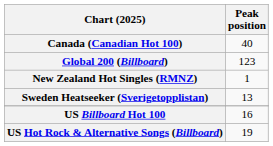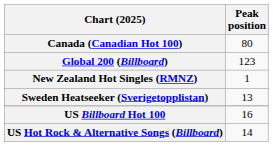 <table class="wikitable sortable plainrowheaders" style="text-align:center">
 <tr>
 <th scope="col">Chart (2025)</th>
 <th scope="col">Peak<br>position</th>
 </tr>
 <tr>
 <th scope="row">Canada (<a href='#'>Canadian Hot 100</a>)</th>
-<td>40</td>
+<td>80</td>
 </tr>
 <tr>
 <th scope="row"><a href='#'>Global 200</a> (<em><a href='#'>Billboard</a></em>)</th>
 <td>123</td>
 </tr>
 <tr>
 <th scope="row">New Zealand Hot Singles (<a href='#'>RMNZ</a>)</th>
 <td>1</td>
 </tr>
 <tr>
 <th scope="row">Sweden Heatseeker (<a href='#'>Sverigetopplistan</a>)</th>
 <td>13</td>
 </tr>
 <tr>
 </tr>
 <tr>
 </tr>
 <tr>
 <th scope="row">US <a href='#'><em>Billboard</em> Hot 100</a></th>
 <td>16</td>
 </tr>
 <tr>
 <th scope="row">US <a href='#'>Hot Rock & Alternative Songs</a> (<em><a href='#'>Billboard</a></em>)</th>
-<td>19</td>
+<td>14</td>
 </tr>
 </table>
